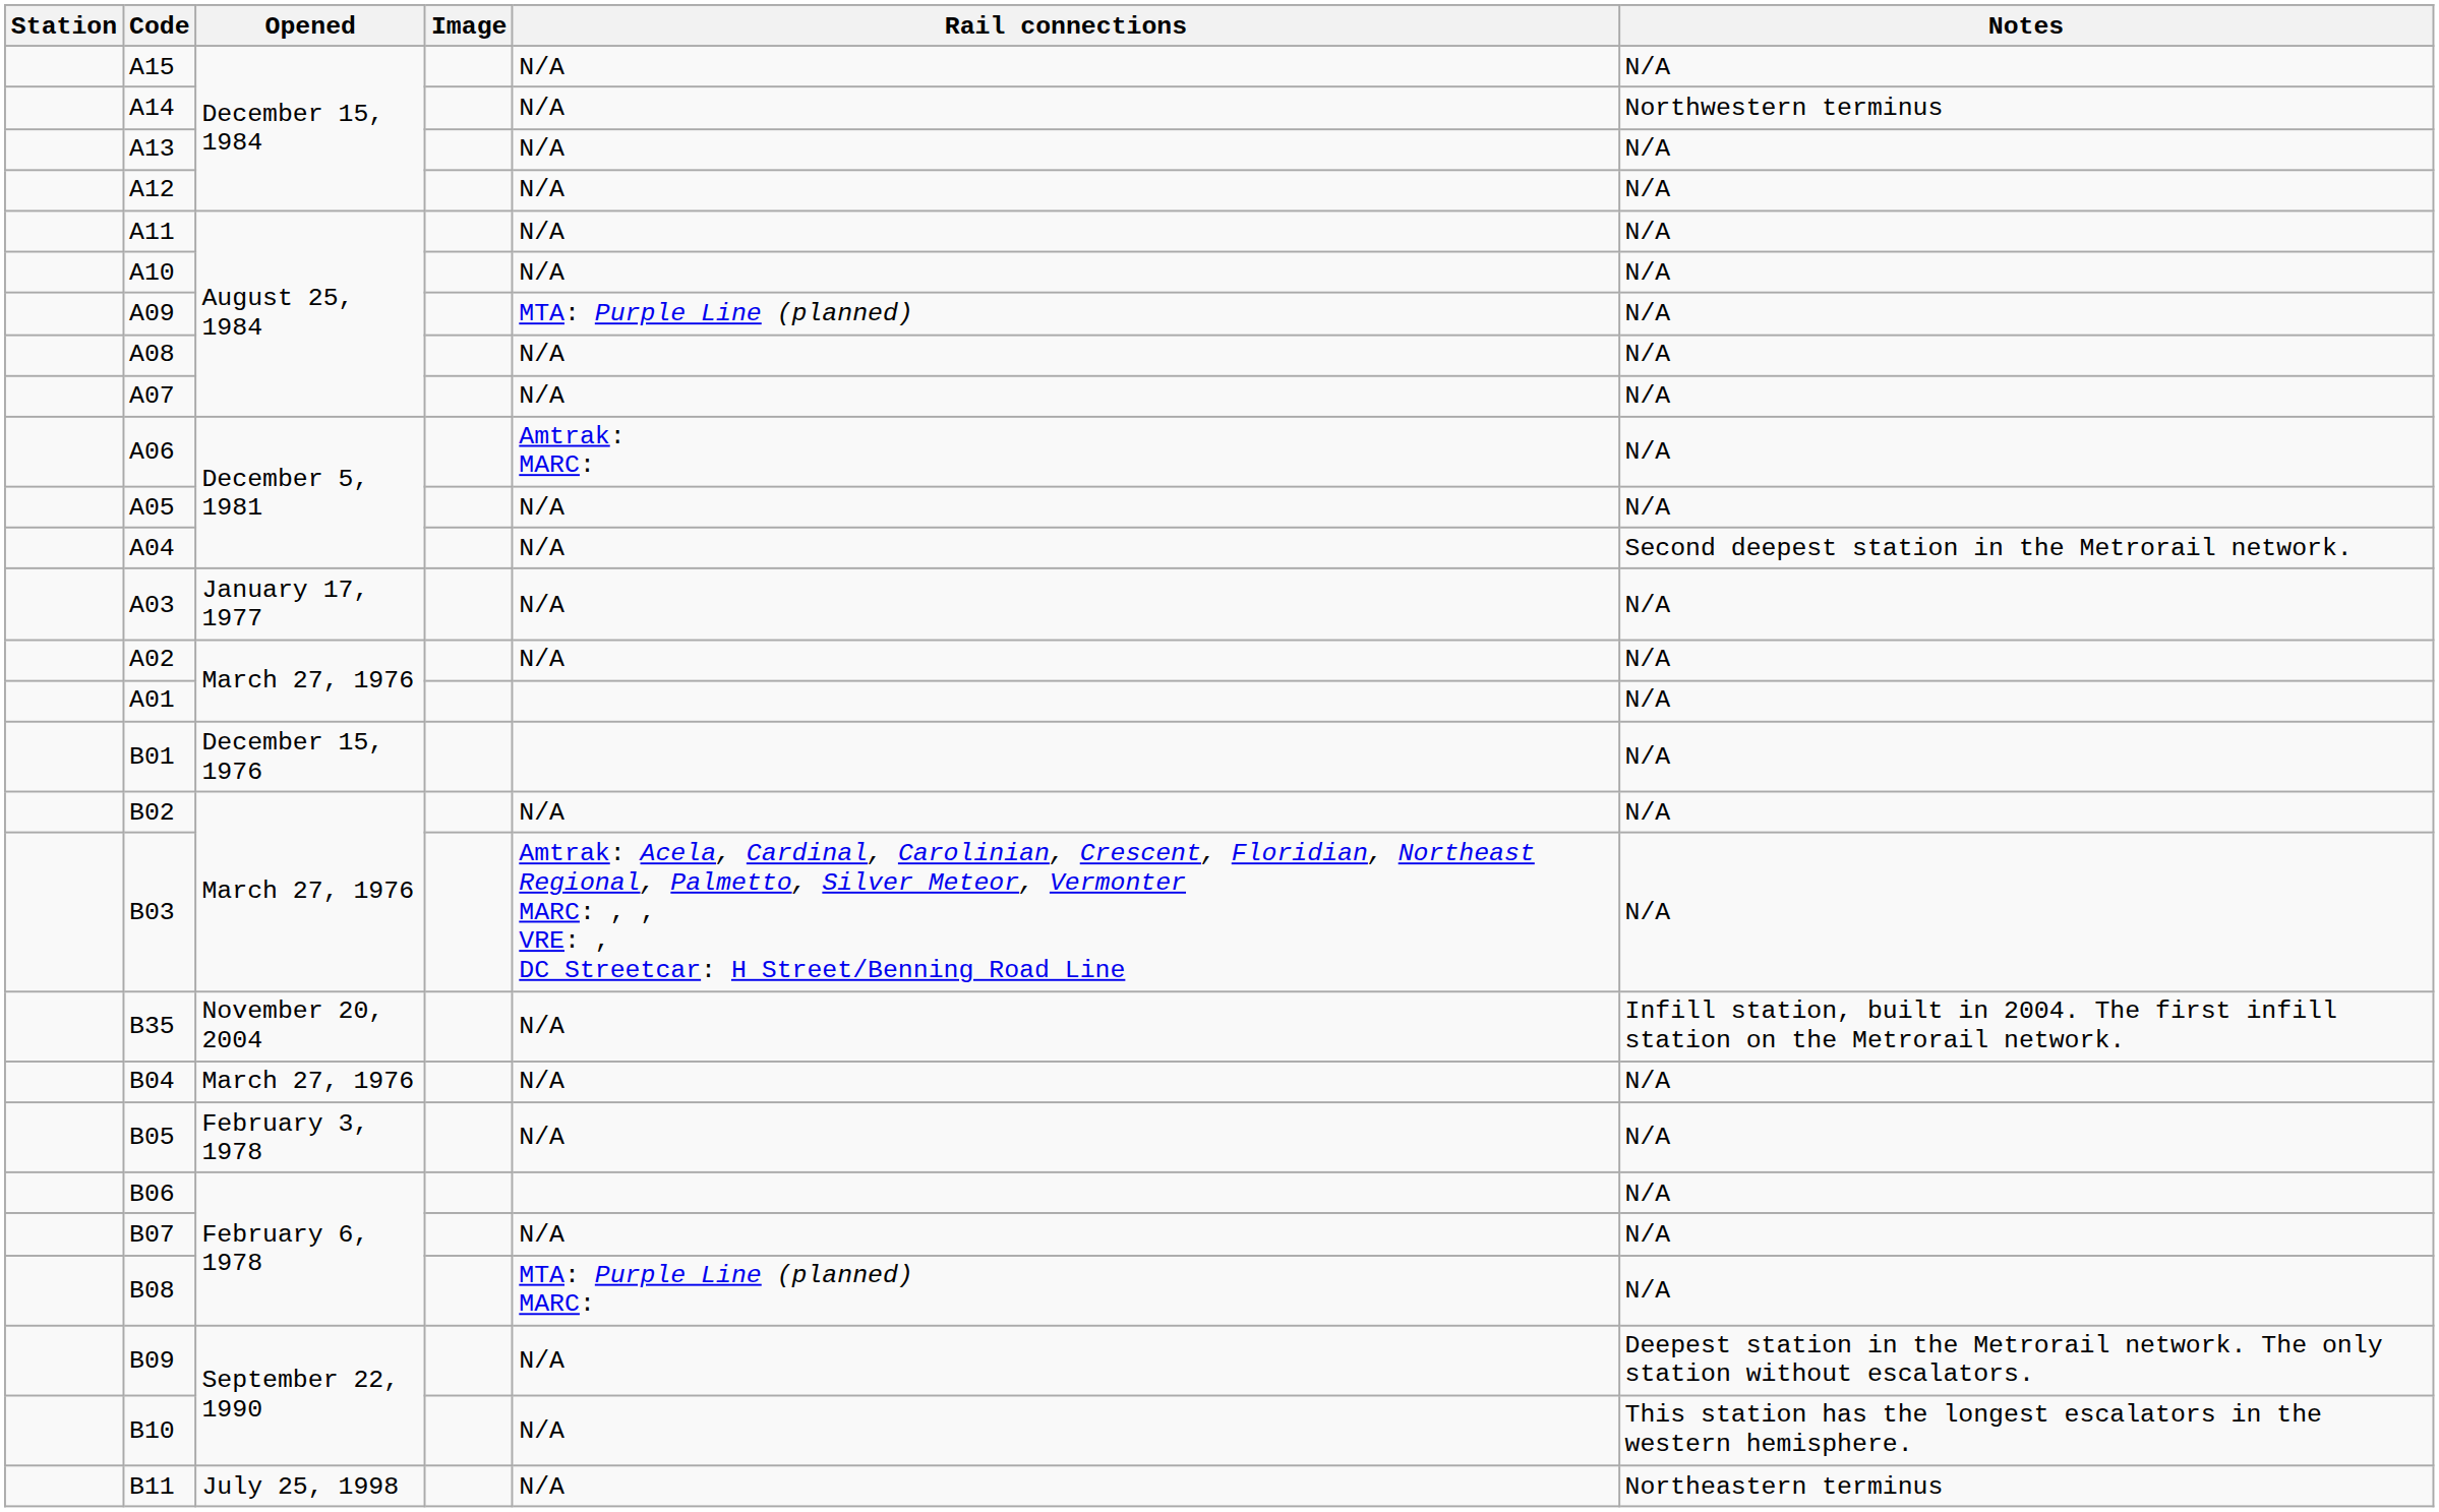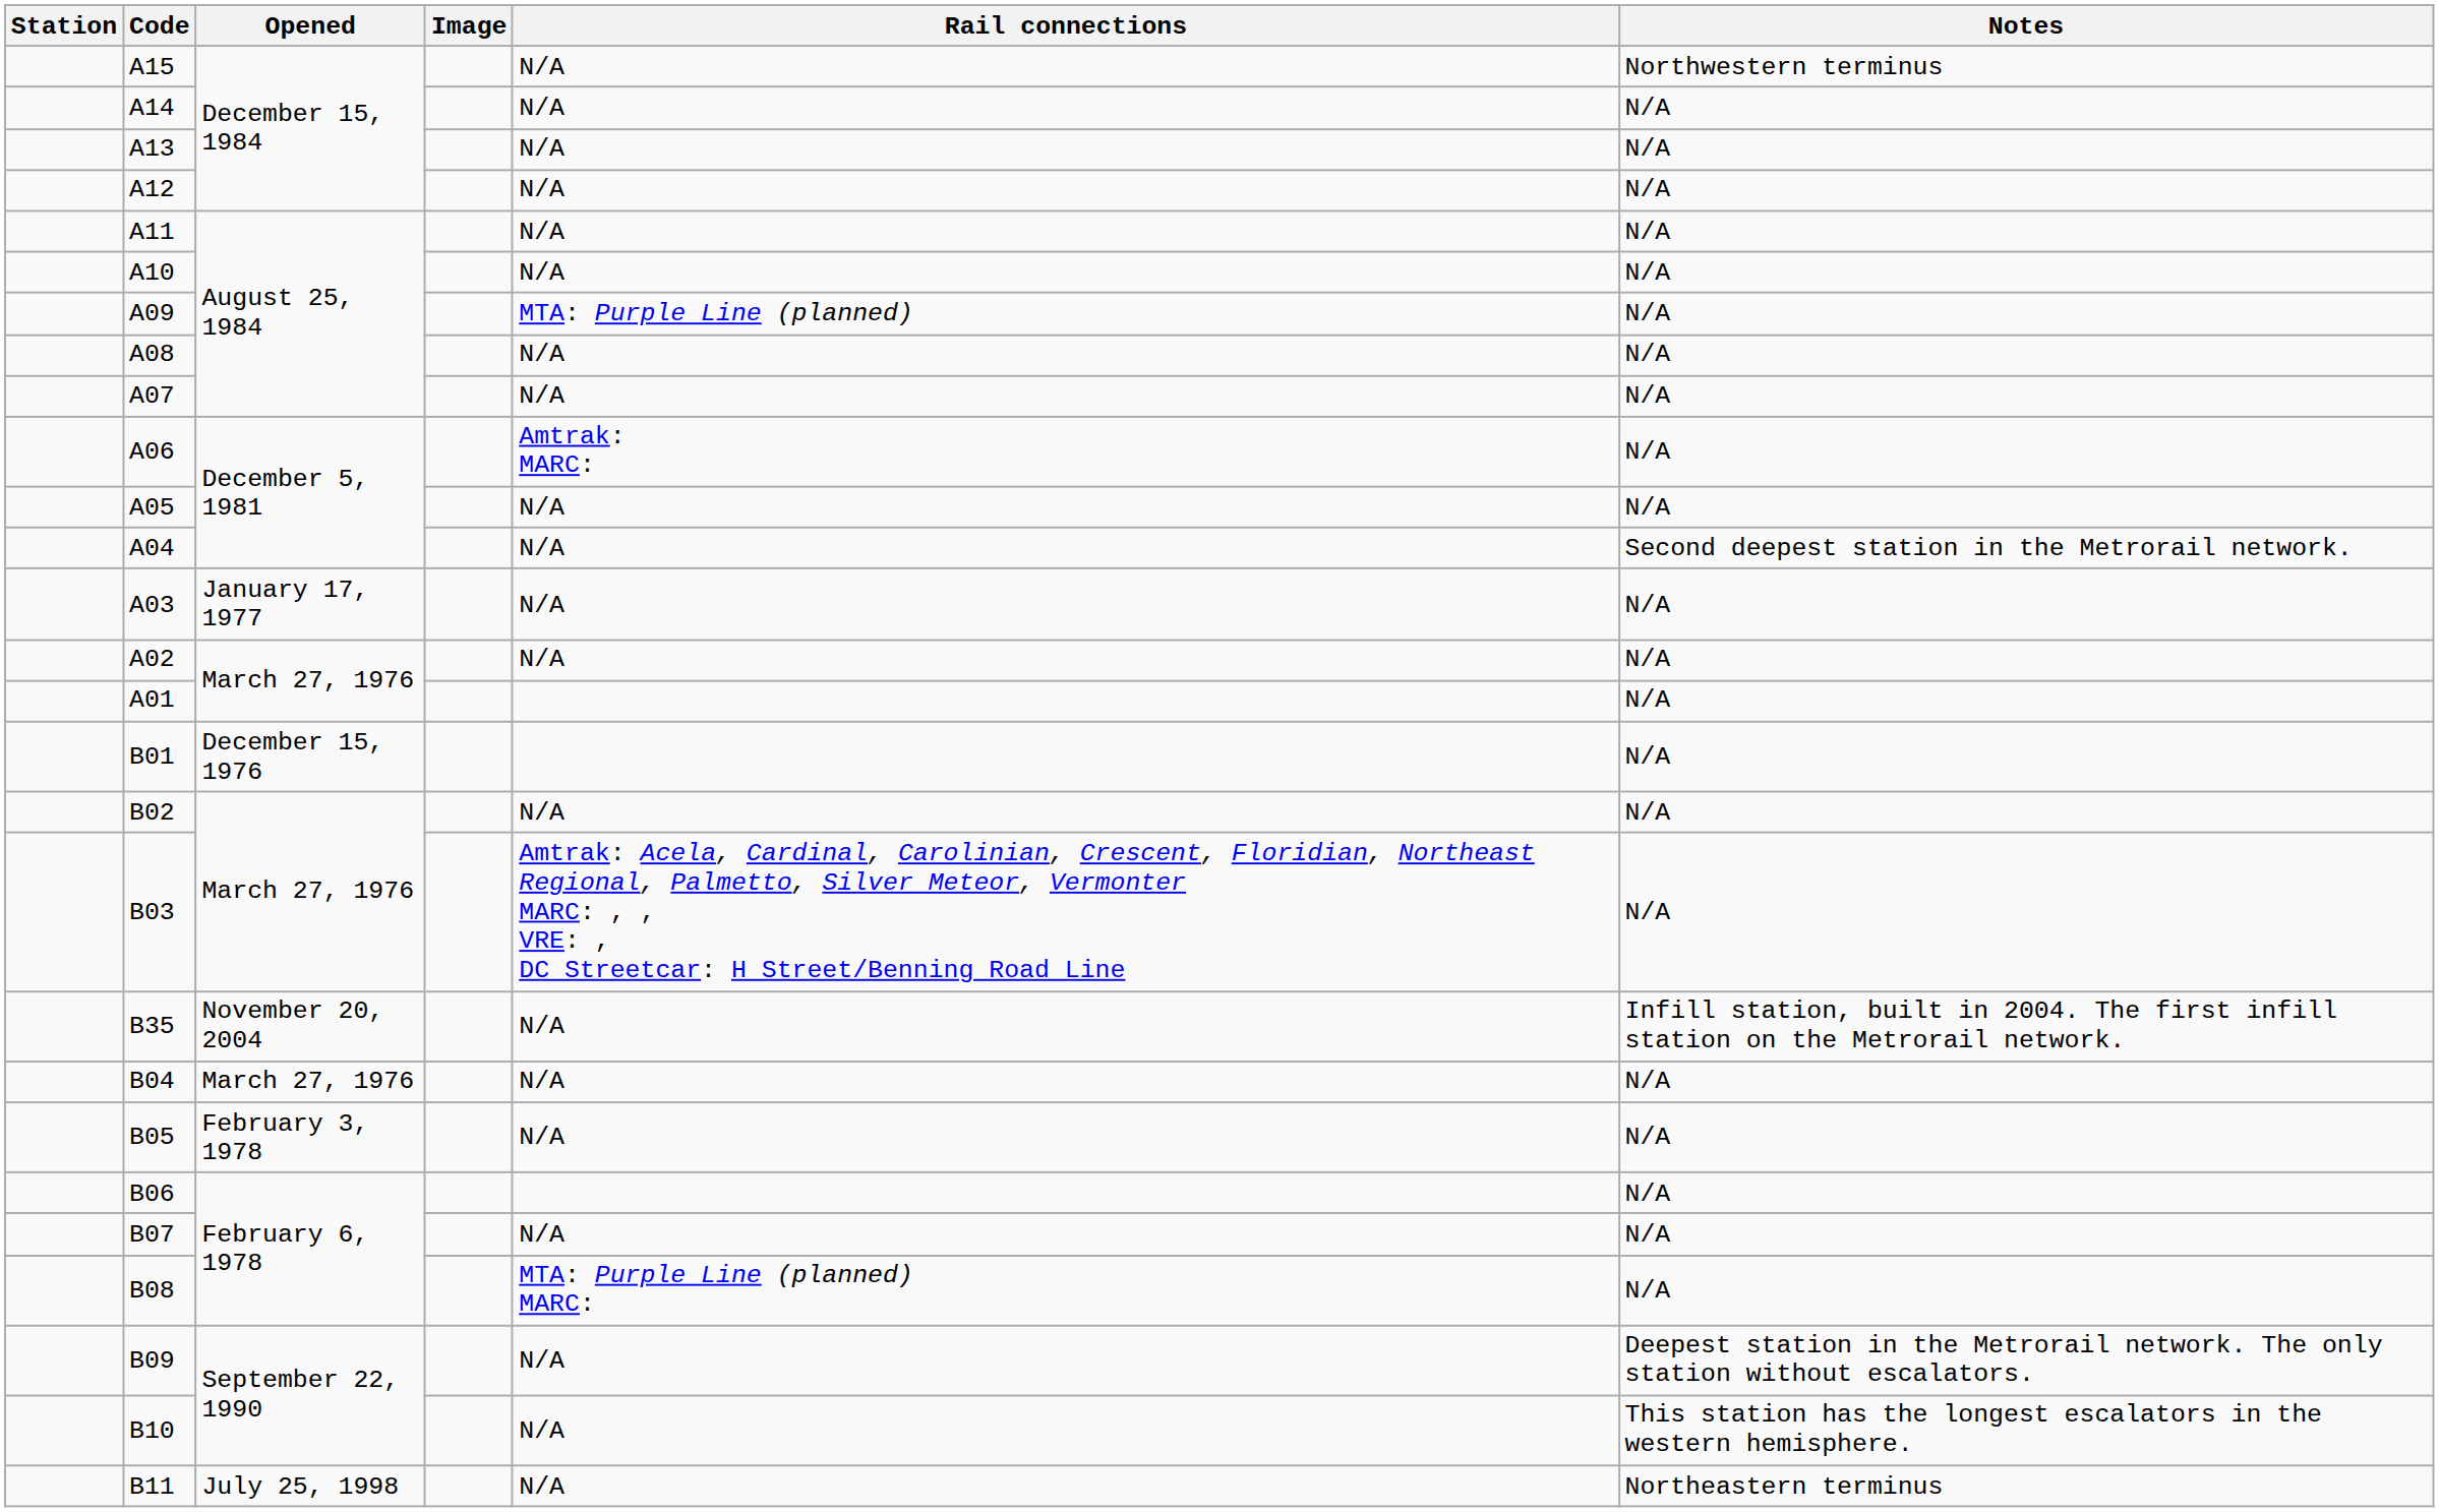 <table class=wikitable>
 <tr>
 <th>Station</th>
 <th>Code</th>
 <th>Opened</th>
 <th>Image</th>
 <th>Rail connections</th>
 <th>Notes</th>
 </tr>
 <tr>
 <td></td>
 <td>A15</td>
 <td rowspan="4">December 15, 1984</td>
 <td></td>
 <td>N/A</td>
-<td>N/A</td>
+<td>Northwestern terminus</td>
 </tr>
 <tr>
 <td></td>
 <td>A14</td>
 <td></td>
 <td>N/A</td>
-<td>Northwestern terminus</td>
+<td>N/A</td>
 </tr>
 <tr>
 <td></td>
 <td>A13</td>
 <td></td>
 <td>N/A</td>
 <td>N/A</td>
 </tr>
 <tr>
 <td></td>
 <td>A12</td>
 <td></td>
 <td>N/A</td>
 <td>N/A</td>
 </tr>
 <tr>
 <td></td>
 <td>A11</td>
 <td rowspan="5">August 25, 1984</td>
 <td></td>
 <td>N/A</td>
 <td>N/A</td>
 </tr>
 <tr>
 <td></td>
 <td>A10</td>
 <td></td>
 <td>N/A</td>
 <td>N/A</td>
 </tr>
 <tr>
 <td></td>
 <td>A09</td>
 <td></td>
 <td> <a href='#'>MTA</a>:  <em><a href='#'>Purple Line</a> (planned)</em></td>
 <td>N/A</td>
 </tr>
 <tr>
 <td></td>
 <td>A08</td>
 <td></td>
 <td>N/A</td>
 <td>N/A</td>
 </tr>
 <tr>
 <td></td>
 <td>A07</td>
 <td></td>
 <td>N/A</td>
 <td>N/A</td>
 </tr>
 <tr>
 <td></td>
 <td>A06</td>
 <td rowspan="3">December 5, 1981</td>
 <td></td>
 <td> <a href='#'>Amtrak</a>: <br> <a href='#'>MARC</a>: </td>
 <td>N/A</td>
 </tr>
 <tr>
 <td></td>
 <td>A05</td>
 <td></td>
 <td>N/A</td>
 <td>N/A</td>
 </tr>
 <tr>
 <td></td>
 <td>A04</td>
 <td></td>
 <td>N/A</td>
 <td>Second deepest station in the Metrorail network.</td>
 </tr>
 <tr>
 <td></td>
 <td>A03</td>
 <td>January 17, 1977</td>
 <td></td>
 <td>N/A</td>
 <td>N/A</td>
 </tr>
 <tr>
 <td></td>
 <td>A02</td>
 <td rowspan="2">March 27, 1976</td>
 <td></td>
 <td>N/A</td>
 <td>N/A</td>
 </tr>
 <tr>
 <td></td>
 <td>A01</td>
 <td></td>
 <td>  </td>
 <td>N/A</td>
 </tr>
 <tr>
 <td></td>
 <td>B01</td>
 <td>December 15, 1976</td>
 <td></td>
 <td> </td>
 <td>N/A</td>
 </tr>
 <tr>
 <td></td>
 <td>B02</td>
 <td rowspan="2">March 27, 1976</td>
 <td></td>
 <td>N/A</td>
 <td>N/A</td>
 </tr>
 <tr>
 <td></td>
 <td>B03</td>
 <td></td>
 <td>  <a href='#'>Amtrak</a>: <em><a href='#'>Acela</a>, <a href='#'>Cardinal</a>, <a href='#'>Carolinian</a>, <a href='#'>Crescent</a>, <a href='#'>Floridian</a>, <a href='#'>Northeast Regional</a>, <a href='#'>Palmetto</a>, <a href='#'>Silver Meteor</a>, <a href='#'>Vermonter</a></em><br> <a href='#'>MARC</a>: , , <br> <a href='#'>VRE</a>: ,  <br> <a href='#'>DC Streetcar</a>: <a href='#'>H Street/Benning Road Line</a></td>
 <td>N/A</td>
 </tr>
 <tr>
 <td></td>
 <td>B35</td>
 <td>November 20, 2004</td>
 <td></td>
 <td>N/A</td>
 <td>Infill station, built in 2004. The first infill station on the Metrorail network.</td>
 </tr>
 <tr>
 <td></td>
 <td>B04</td>
 <td>March 27, 1976</td>
 <td></td>
 <td>N/A</td>
 <td>N/A</td>
 </tr>
 <tr>
 <td></td>
 <td>B05</td>
 <td>February 3, 1978</td>
 <td></td>
 <td>N/A</td>
 <td>N/A</td>
 </tr>
 <tr>
 <td></td>
 <td>B06</td>
 <td rowspan="3">February 6, 1978</td>
 <td></td>
 <td></td>
 <td>N/A</td>
 </tr>
 <tr>
 <td></td>
 <td>B07</td>
 <td></td>
 <td>N/A</td>
 <td>N/A</td>
 </tr>
 <tr>
 <td></td>
 <td>B08</td>
 <td></td>
 <td> <a href='#'>MTA</a>:  <em><a href='#'>Purple Line</a> (planned)</em><br> <a href='#'>MARC</a>: </td>
 <td>N/A</td>
 </tr>
 <tr>
 <td></td>
 <td>B09</td>
 <td rowspan="2">September 22, 1990</td>
 <td></td>
 <td>N/A</td>
 <td>Deepest station in the Metrorail network. The only station without escalators.</td>
 </tr>
 <tr>
 <td></td>
 <td>B10</td>
 <td></td>
 <td>N/A</td>
 <td>This station has the longest escalators in the western hemisphere.</td>
 </tr>
 <tr>
 <td></td>
 <td>B11</td>
 <td>July 25, 1998</td>
 <td></td>
 <td>N/A</td>
 <td>Northeastern terminus</td>
 </tr>
 </table>
